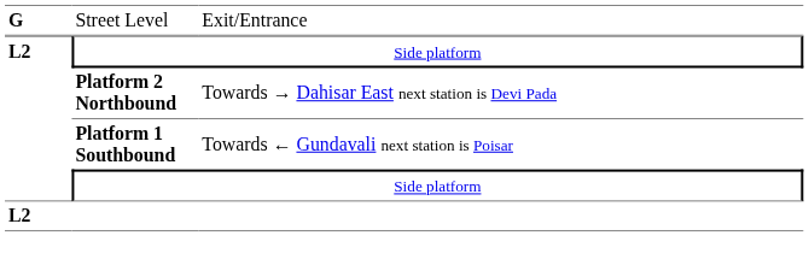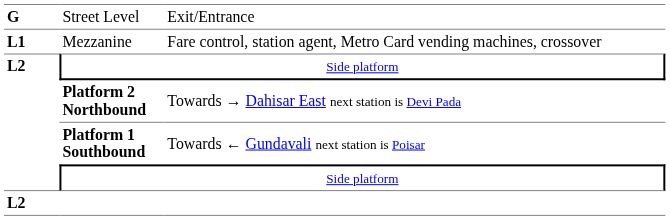 <table cellspacing="0" cellpadding="3" border="0">
 <tr>
 <td style="border-bottom:solid 1px gray;border-top:solid 1px gray;" width="50" valign="top"><strong>G</strong></td>
 <td style="border-top:solid 1px gray;border-bottom:solid 1px gray;" width="100" valign="top">Street Level</td>
 <td style="border-top:solid 1px gray;border-bottom:solid 1px gray;" width="500" valign="top">Exit/Entrance</td>
+</tr>
+<tr>
+<td valign="top"><strong>L1</strong></td>
+<td valign="top">Mezzanine</td>
+<td valign="top">Fare control, station agent, Metro Card vending machines, crossover</td>
 </tr>
 <tr>
 <td rowspan="4" style="border-top:solid 1px gray;border-bottom:solid 1px gray;" width="50" valign="top"><strong>L2</strong></td>
 <td colspan="2" style="border-top:solid 1px gray;border-right:solid 2px black;border-left:solid 2px black;border-bottom:solid 2px black;text-align:center;"><small><a href='#'>Side platform</a></small></td>
 </tr>
 <tr>
 <td style="border-bottom:solid 1px gray;" width="100"><span><strong>Platform 2</strong><br><strong>Northbound</strong></span></td>
 <td style="border-bottom:solid 1px gray;" width="500">Towards → <a href='#'>Dahisar East</a> <small>next station is <a href='#'>Devi Pada</a></small></td>
 </tr>
 <tr>
 <td><span><strong>Platform 1</strong><br><strong>Southbound</strong></span></td>
 <td>Towards ← <a href='#'>Gundavali</a> <small>next station is <a href='#'>Poisar</a></small></td>
 </tr>
 <tr>
 <td colspan="2" style="border-top:solid 2px black;border-right:solid 2px black;border-left:solid 2px black;border-bottom:solid 1px gray;" align="center"><small><a href='#'>Side platform</a></small></td>
 </tr>
 <tr>
 <td rowspan="2" style="border-bottom:solid 1px gray;" width="50" valign="top"><strong>L2</strong></td>
 <td style="border-bottom:solid 1px gray;" width="100"></td>
 <td style="border-bottom:solid 1px gray;" width="500"></td>
 </tr>
 <tr>
 </tr>
 </table>
